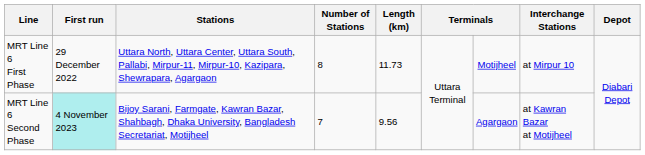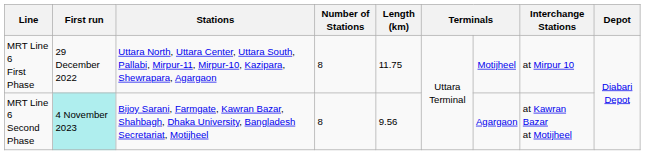 <table class="wikitable sortable mw-collapsible" style="margin:auto;">
 <tr>
 <th><small>Line</small></th>
 <th><small>First run</small></th>
 <th><small>Stations</small></th>
 <th><small>Number of Stations</small></th>
 <th><small>Length (km)</small></th>
 <th colspan="2"><small>Terminals</small></th>
 <th><small>Interchange Stations</small></th>
 <th><small>Depot</small></th>
 </tr>
 <tr>
 <td><small>MRT Line 6<br>First Phase</small></td>
 <td><small>29 December 2022</small></td>
 <td style="text-align: left;"><small><a href='#'>Uttara North</a>, <a href='#'>Uttara Center</a>, <a href='#'>Uttara South</a>, <a href='#'>Pallabi</a>, <a href='#'>Mirpur-11</a>, <a href='#'>Mirpur-10</a>, <a href='#'>Kazipara</a>, <a href='#'>Shewrapara</a>, <a href='#'>Agargaon</a></small></td>
 <td><small>8</small></td>
-<td><small>11.73</small></td>
+<td><small>11.75</small></td>
 <td rowspan="2" style="text-align: center;"><small>Uttara Terminal</small></td>
 <td style="text-align: center;"><a href='#'><small>Motijheel</small></a></td>
 <td><small> at <a href='#'>Mirpur 10</a></small></td>
 <td rowspan="2" style="text-align: center;"><a href='#'><small>Diabari Depot</small></a></td>
 </tr>
 <tr>
 <td><small>MRT Line 6<br>Second Phase</small></td>
 <td style="background: paleturquoise;"><small>4 November 2023</small></td>
 <td><small><a href='#'>Bijoy Sarani</a>, <a href='#'>Farmgate</a>, <a href='#'>Kawran Bazar</a>, <a href='#'>Shahbagh</a>, <a href='#'>Dhaka University</a>, <a href='#'>Bangladesh Secretariat</a>, <a href='#'>Motijheel</a></small></td>
-<td><small>7</small></td>
+<td><small>8</small></td>
 <td><small>9.56</small></td>
 <td style="text-align: center;"><a href='#'><small>Agargaon</small></a></td>
 <td><small> at <a href='#'>Kawran Bazar</a></small><br><small> at <a href='#'>Motijheel</a></small></td>
 </tr>
 </table>
